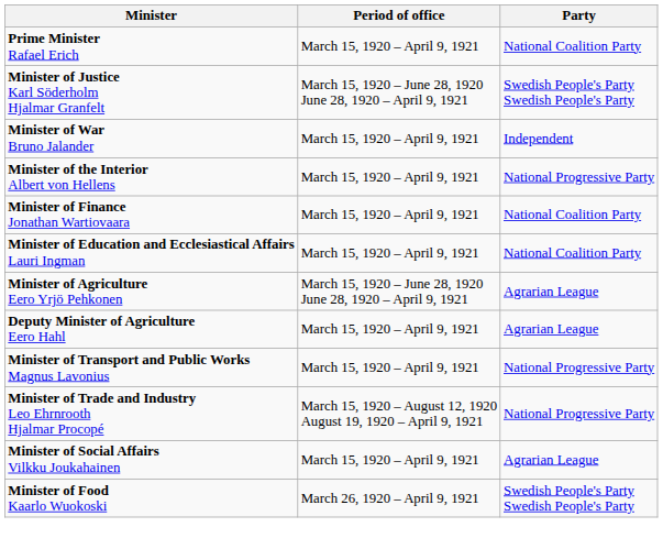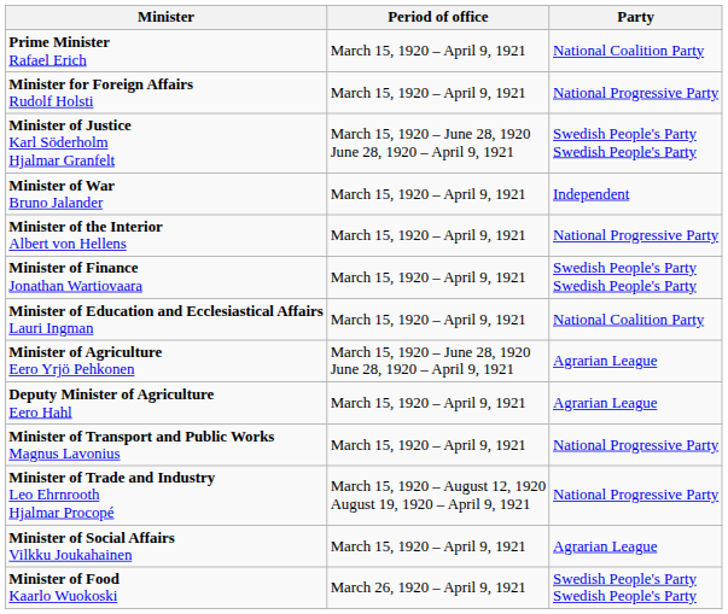 <table class="wikitable">
 <tr>
 <th>Minister</th>
 <th>Period of office</th>
 <th>Party</th>
 </tr>
 <tr>
 <td><strong>Prime Minister</strong><br><a href='#'>Rafael Erich</a></td>
 <td>March 15, 1920 – April 9, 1921</td>
 <td><a href='#'>National Coalition Party</a></td>
+</tr>
+<tr>
+<td><strong>Minister for Foreign Affairs </strong><br><a href='#'>Rudolf Holsti</a></td>
+<td>March 15, 1920 – April 9, 1921</td>
+<td><a href='#'>National Progressive Party</a></td>
 </tr>
 <tr>
 <td><strong>Minister of Justice</strong><br><a href='#'>Karl Söderholm</a><br><a href='#'>Hjalmar Granfelt</a></td>
 <td>March 15, 1920 – June 28, 1920<br>June 28, 1920 – April 9, 1921</td>
 <td><a href='#'>Swedish People's Party</a><br><a href='#'>Swedish People's Party</a></td>
 </tr>
 <tr>
 <td><strong>Minister of War</strong><br><a href='#'>Bruno Jalander</a></td>
 <td>March 15, 1920 – April 9, 1921</td>
 <td><a href='#'>Independent</a></td>
 </tr>
 <tr>
 <td><strong>Minister of the Interior</strong><br><a href='#'>Albert von Hellens</a></td>
 <td>March 15, 1920 – April 9, 1921</td>
 <td><a href='#'>National Progressive Party</a></td>
 </tr>
 <tr>
 <td><strong>Minister of Finance</strong><br><a href='#'>Jonathan Wartiovaara</a></td>
 <td>March 15, 1920 – April 9, 1921</td>
-<td><a href='#'>National Coalition Party</a></td>
+<td><a href='#'>Swedish People's Party</a><br><a href='#'>Swedish People's Party</a></td>
 </tr>
 <tr>
 <td><strong>Minister of Education and Ecclesiastical Affairs</strong><br><a href='#'>Lauri Ingman</a></td>
 <td>March 15, 1920 – April 9, 1921</td>
 <td><a href='#'>National Coalition Party</a></td>
 </tr>
 <tr>
 <td><strong>Minister of Agriculture</strong><br><a href='#'>Eero Yrjö Pehkonen</a></td>
 <td>March 15, 1920 – June 28, 1920<br>June 28, 1920 – April 9, 1921</td>
 <td><a href='#'>Agrarian League</a></td>
 </tr>
 <tr>
 <td><strong>Deputy Minister of Agriculture</strong><br><a href='#'>Eero Hahl</a></td>
 <td>March 15, 1920 – April 9, 1921</td>
 <td><a href='#'>Agrarian League</a></td>
 </tr>
 <tr>
 <td><strong>Minister of Transport and Public Works</strong><br><a href='#'>Magnus Lavonius</a></td>
 <td>March 15, 1920 – April 9, 1921</td>
 <td><a href='#'>National Progressive Party</a></td>
 </tr>
 <tr>
 <td><strong>Minister of Trade and Industry</strong><br><a href='#'>Leo Ehrnrooth</a><br><a href='#'>Hjalmar Procopé</a></td>
 <td>March 15, 1920 – August 12, 1920<br>August 19, 1920 – April 9, 1921</td>
 <td><a href='#'>National Progressive Party</a></td>
 </tr>
 <tr>
 <td><strong>Minister of Social Affairs</strong><br><a href='#'>Vilkku Joukahainen</a></td>
 <td>March 15, 1920 – April 9, 1921</td>
 <td><a href='#'>Agrarian League</a></td>
 </tr>
 <tr>
 <td><strong>Minister of Food</strong><br><a href='#'>Kaarlo Wuokoski</a></td>
 <td>March 26, 1920 – April 9, 1921</td>
 <td><a href='#'>Swedish People's Party</a><br><a href='#'>Swedish People's Party</a></td>
 </tr>
 </table>
